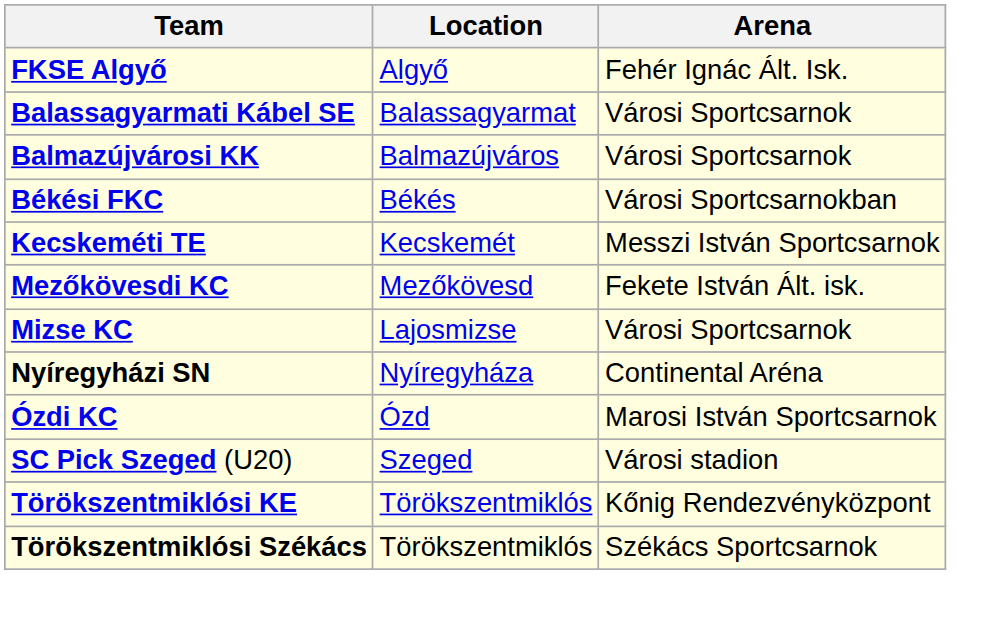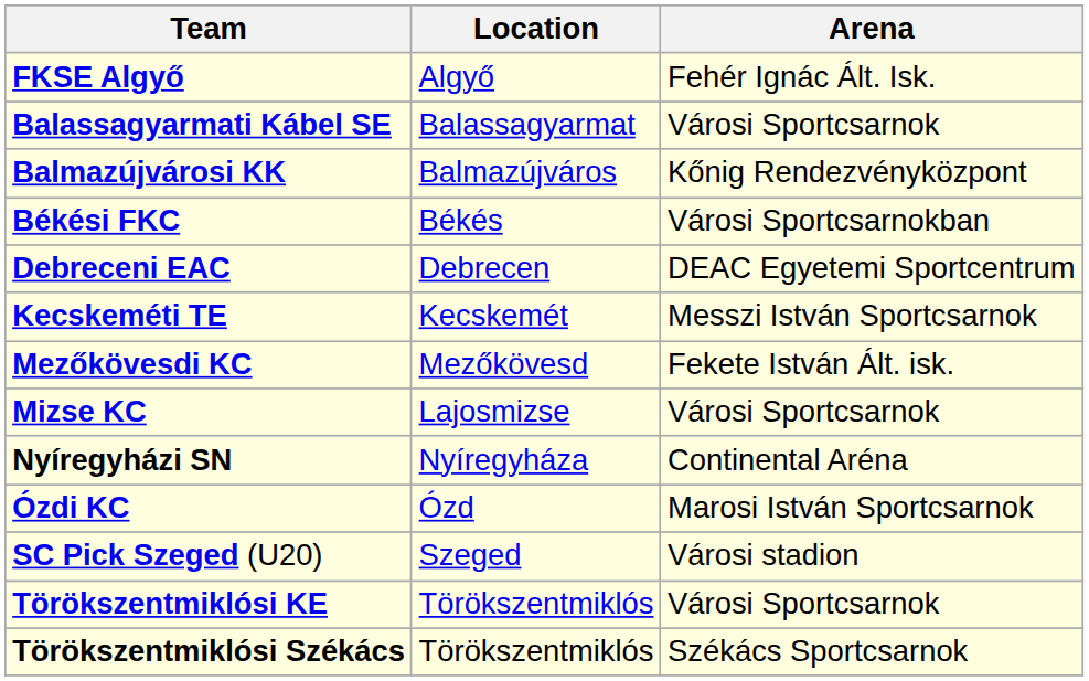 <table class="wikitable sortable" style="text-align: left;">
 <tr>
 <th>Team</th>
 <th>Location</th>
 <th>Arena</th>
 </tr>
 <tr bgcolor=ffffe0>
 <td><strong><a href='#'>FKSE Algyő</a></strong></td>
 <td><a href='#'>Algyő</a></td>
 <td>Fehér Ignác Ált. Isk.</td>
 </tr>
 <tr bgcolor=ffffe0>
 <td><strong><a href='#'>Balassagyarmati Kábel SE</a></strong></td>
 <td><a href='#'>Balassagyarmat</a></td>
 <td>Városi Sportcsarnok</td>
 </tr>
 <tr bgcolor=ffffe0>
 <td><strong><a href='#'>Balmazújvárosi KK</a></strong></td>
 <td><a href='#'>Balmazújváros</a></td>
-<td>Városi Sportcsarnok</td>
+<td>Kőnig Rendezvényközpont</td>
 </tr>
 <tr bgcolor=ffffe0>
 <td><strong><a href='#'>Békési FKC</a></strong></td>
 <td><a href='#'>Békés</a></td>
 <td>Városi Sportcsarnokban</td>
+</tr>
+<tr bgcolor=ffffe0>
+<td><strong><a href='#'>Debreceni EAC</a></strong></td>
+<td><a href='#'>Debrecen</a></td>
+<td>DEAC Egyetemi Sportcentrum</td>
 </tr>
 <tr bgcolor=ffffe0>
 <td><strong><a href='#'>Kecskeméti TE</a></strong></td>
 <td><a href='#'>Kecskemét</a></td>
 <td>Messzi István Sportcsarnok</td>
 </tr>
 <tr bgcolor=ffffe0>
 <td><strong><a href='#'>Mezőkövesdi KC</a></strong></td>
 <td><a href='#'>Mezőkövesd</a></td>
 <td>Fekete István Ált. isk.</td>
 </tr>
 <tr bgcolor=ffffe0>
 <td><strong><a href='#'>Mizse KC</a></strong></td>
 <td><a href='#'>Lajosmizse</a></td>
 <td>Városi Sportcsarnok</td>
 </tr>
 <tr bgcolor=ffffe0>
 <td><strong>Nyíregyházi SN</strong></td>
 <td><a href='#'>Nyíregyháza</a></td>
 <td>Continental Aréna</td>
 </tr>
 <tr bgcolor=ffffe0>
 <td><strong><a href='#'>Ózdi KC</a></strong></td>
 <td><a href='#'>Ózd</a></td>
 <td>Marosi István Sportcsarnok</td>
 </tr>
 <tr bgcolor=ffffe0>
 <td><strong><a href='#'>SC Pick Szeged</a></strong> (U20)</td>
 <td><a href='#'>Szeged</a></td>
 <td>Városi stadion</td>
 </tr>
 <tr bgcolor=ffffe0>
 <td><strong><a href='#'>Törökszentmiklósi KE</a></strong></td>
 <td><a href='#'>Törökszentmiklós</a></td>
-<td>Kőnig Rendezvényközpont</td>
+<td>Városi Sportcsarnok</td>
 </tr>
 <tr bgcolor=ffffe0>
 <td><strong>Törökszentmiklósi Székács</strong></td>
 <td>Törökszentmiklós</td>
 <td>Székács Sportcsarnok</td>
 </tr>
 </table>
